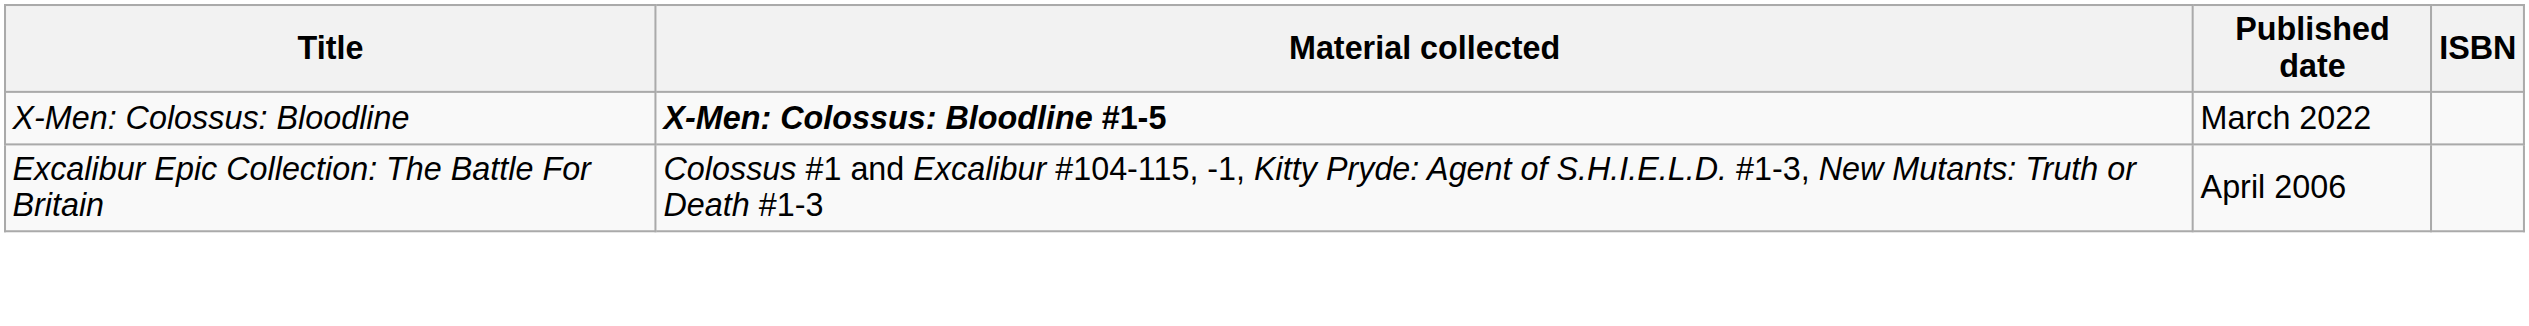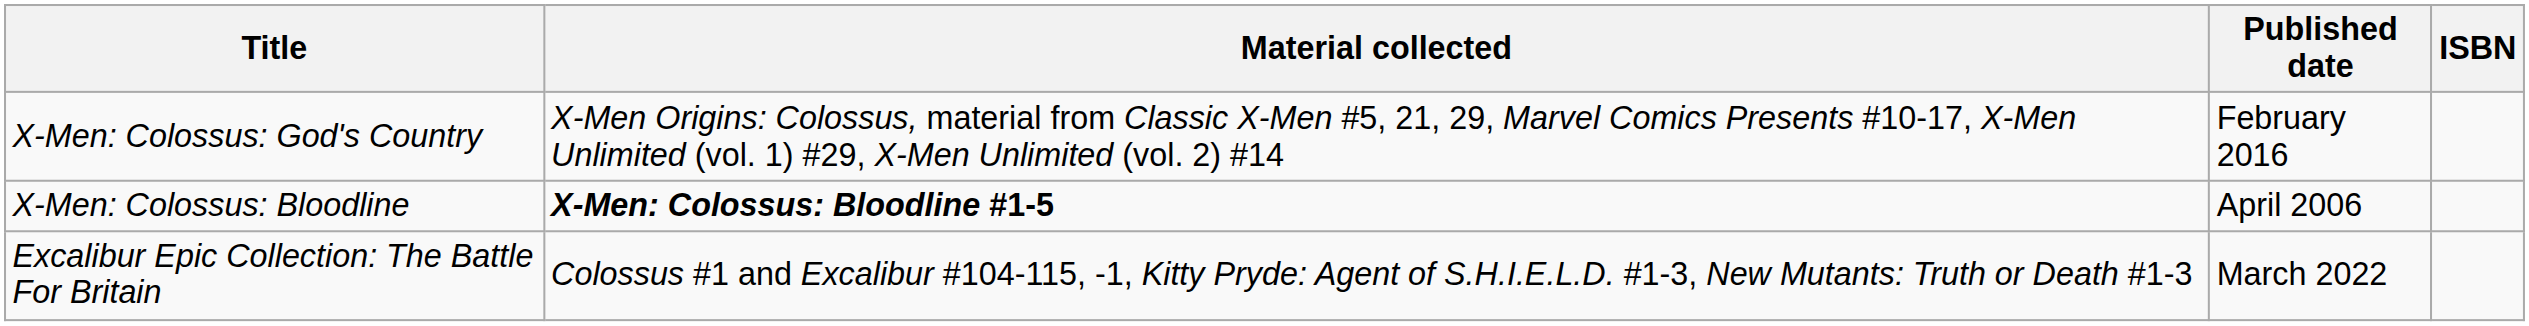 <table class="wikitable">
 <tr>
 <th>Title</th>
 <th>Material collected</th>
 <th>Published date</th>
 <th>ISBN</th>
 </tr>
 <tr>
+<td><em>X-Men: Colossus: God's Country</em></td>
+<td><em>X-Men Origins: Colossus,</em> material from <em>Classic X-Men</em> #5, 21, 29, <em>Marvel Comics Presents</em> #10-17, <em>X-Men Unlimited</em> (vol. 1) #29, <em>X-Men Unlimited</em> (vol. 2) #14</td>
+<td>February 2016</td>
+<td></td>
+</tr>
+<tr>
 <td><em>X-Men: Colossus: Bloodline</em></td>
 <td><strong><em>X-Men: Colossus: Bloodline</em> #1-5</strong></td>
-<td>March 2022</td>
+<td>April 2006</td>
 <td></td>
 </tr>
 <tr>
 <td><em>Excalibur Epic Collection: The Battle For Britain</em></td>
 <td><em>Colossus</em> #1 and <em>Excalibur</em> #104-115, -1, <em>Kitty Pryde: Agent of S.H.I.E.L.D.</em> #1-3, <em>New Mutants: Truth or Death</em> #1-3</td>
-<td>April 2006</td>
+<td>March 2022</td>
 <td></td>
 </tr>
 </table>
